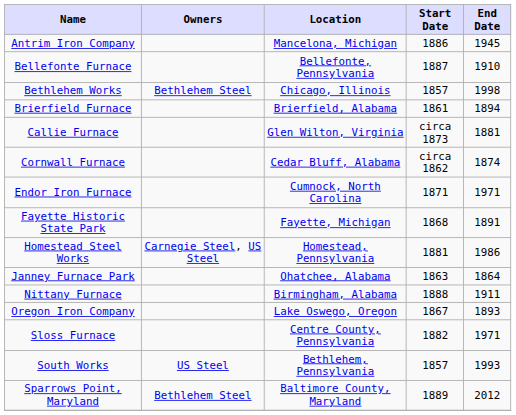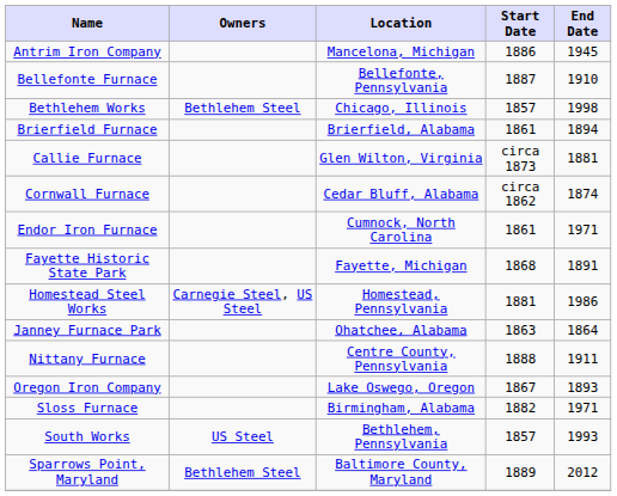 <table class="wikitable sortable sortable">
 <tr>
 <th style="background:#DDDDFF;">Name</th>
 <th style="background:#DDDDFF;">Owners</th>
 <th style="background:#DDDDFF;">Location</th>
 <th style="background:#DDDDFF;">Start Date</th>
 <th style="background:#DDDDFF;">End Date</th>
 </tr>
 <tr>
 <td align=center><a href='#'>Antrim Iron Company</a></td>
 <td align=center></td>
 <td align=center><a href='#'>Mancelona, Michigan</a></td>
 <td align=center>1886</td>
 <td align=center>1945</td>
 </tr>
 <tr>
 <td align=center><a href='#'>Bellefonte Furnace</a></td>
 <td align=center></td>
 <td align=center><a href='#'>Bellefonte, Pennsylvania</a></td>
 <td align=center>1887</td>
 <td align=center>1910</td>
 </tr>
 <tr>
 <td align=center><a href='#'>Bethlehem Works</a></td>
 <td align=center><a href='#'>Bethlehem Steel</a></td>
 <td align=center><a href='#'>Chicago, Illinois</a></td>
 <td align=center>1857</td>
 <td align=center>1998</td>
 </tr>
 <tr>
 <td align=center><a href='#'>Brierfield Furnace</a></td>
 <td align=center></td>
 <td align=center><a href='#'>Brierfield, Alabama</a></td>
 <td align=center>1861</td>
 <td align=center>1894</td>
 </tr>
 <tr>
 <td align=center><a href='#'>Callie Furnace</a></td>
 <td align=center></td>
 <td align=center><a href='#'>Glen Wilton, Virginia</a></td>
 <td align=center>circa 1873</td>
 <td align=center>1881</td>
 </tr>
 <tr>
 <td align=center><a href='#'>Cornwall Furnace</a></td>
 <td align=center></td>
 <td align=center><a href='#'>Cedar Bluff, Alabama</a></td>
 <td align=center>circa 1862</td>
 <td align=center>1874</td>
 </tr>
 <tr>
 <td align=center><a href='#'>Endor Iron Furnace</a></td>
 <td align=center></td>
 <td align=center><a href='#'>Cumnock, North Carolina</a></td>
-<td align=center>1871</td>
+<td align=center>1861</td>
 <td align=center>1971</td>
 </tr>
 <tr>
 <td align=center><a href='#'>Fayette Historic State Park</a></td>
 <td align=center></td>
 <td align=center><a href='#'>Fayette, Michigan</a></td>
 <td align=center>1868</td>
 <td align=center>1891</td>
 </tr>
 <tr>
 <td align=center><a href='#'>Homestead Steel Works</a></td>
 <td align=center><a href='#'>Carnegie Steel</a>, <a href='#'>US Steel</a></td>
 <td align=center><a href='#'>Homestead, Pennsylvania</a></td>
 <td align=center>1881</td>
 <td align=center>1986</td>
 </tr>
 <tr>
 <td align=center><a href='#'>Janney Furnace Park</a></td>
 <td align=center></td>
 <td align=center><a href='#'>Ohatchee, Alabama</a></td>
 <td align=center>1863</td>
 <td align=center>1864</td>
 </tr>
 <tr>
 <td align=center><a href='#'>Nittany Furnace</a></td>
 <td align=center></td>
-<td align=center><a href='#'>Birmingham, Alabama</a></td>
+<td align=center><a href='#'>Centre County, Pennsylvania</a></td>
 <td align=center>1888</td>
 <td align=center>1911</td>
 </tr>
 <tr>
 <td align=center><a href='#'>Oregon Iron Company</a></td>
 <td align=center></td>
 <td align=center><a href='#'>Lake Oswego, Oregon</a></td>
 <td align=center>1867</td>
 <td align=center>1893</td>
 </tr>
 <tr>
 <td align=center><a href='#'>Sloss Furnace</a></td>
 <td align=center></td>
-<td align=center><a href='#'>Centre County, Pennsylvania</a></td>
+<td align=center><a href='#'>Birmingham, Alabama</a></td>
 <td align=center>1882</td>
 <td align=center>1971</td>
 </tr>
 <tr>
 <td align=center><a href='#'>South Works</a></td>
 <td align=center><a href='#'>US Steel</a></td>
 <td align=center><a href='#'>Bethlehem, Pennsylvania</a></td>
 <td align=center>1857</td>
 <td align=center>1993</td>
 </tr>
 <tr>
 <td align=center><a href='#'>Sparrows Point, Maryland</a></td>
 <td align=center><a href='#'>Bethlehem Steel</a></td>
 <td align=center><a href='#'>Baltimore County, Maryland</a></td>
 <td align=center>1889</td>
 <td align=center>2012</td>
 </tr>
 <tr>
 </tr>
 </table>
